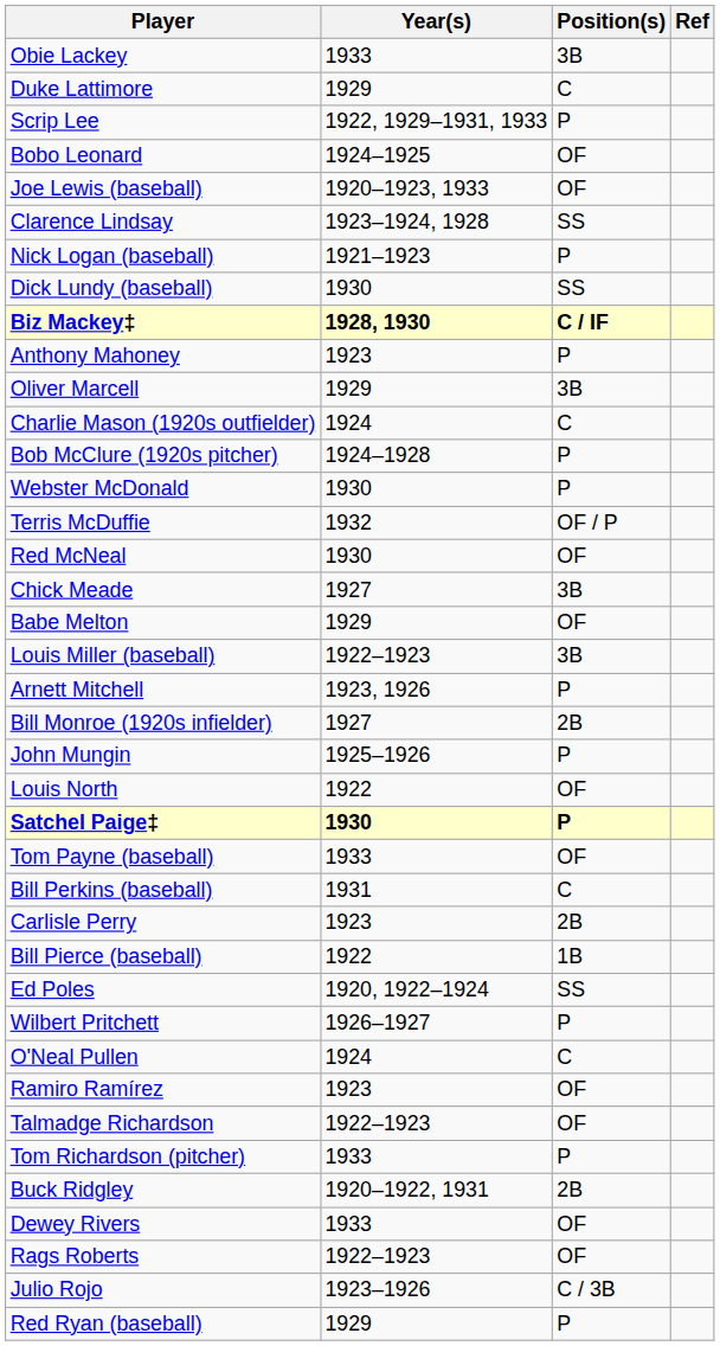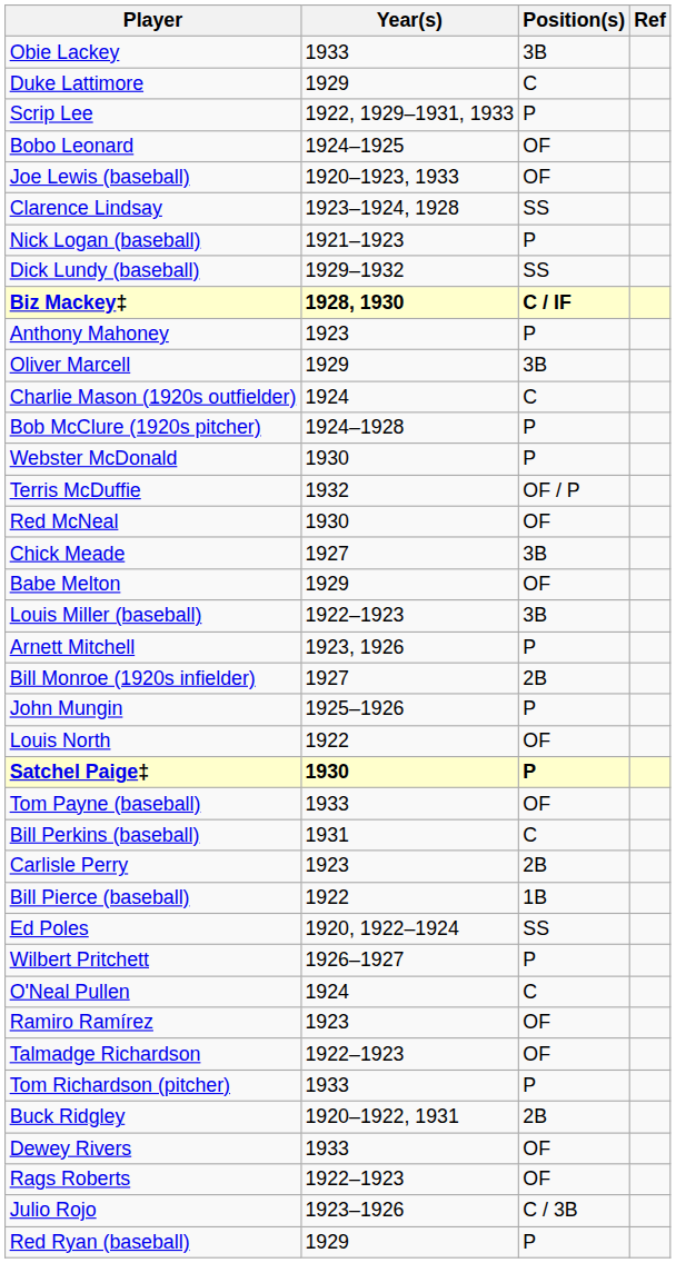 <table class="wikitable">
 <tr>
 <th>Player</th>
 <th>Year(s)</th>
 <th>Position(s)</th>
 <th>Ref</th>
 </tr>
 <tr>
 <td><a href='#'>Obie Lackey</a></td>
 <td>1933</td>
 <td>3B</td>
 <td></td>
 </tr>
 <tr>
 <td><a href='#'>Duke Lattimore</a></td>
 <td>1929</td>
 <td>C</td>
 <td></td>
 </tr>
 <tr>
 <td><a href='#'>Scrip Lee</a></td>
 <td>1922, 1929–1931, 1933</td>
 <td>P</td>
 <td></td>
 </tr>
 <tr>
 <td><a href='#'>Bobo Leonard</a></td>
 <td>1924–1925</td>
 <td>OF</td>
 <td></td>
 </tr>
 <tr>
 <td><a href='#'>Joe Lewis (baseball)</a></td>
 <td>1920–1923, 1933</td>
 <td>OF</td>
 <td></td>
 </tr>
 <tr>
 <td><a href='#'>Clarence Lindsay</a></td>
 <td>1923–1924, 1928</td>
 <td>SS</td>
 <td></td>
 </tr>
 <tr>
 <td><a href='#'>Nick Logan (baseball)</a></td>
 <td>1921–1923</td>
 <td>P</td>
 <td></td>
 </tr>
 <tr>
 <td><a href='#'>Dick Lundy (baseball)</a></td>
-<td>1930</td>
+<td>1929–1932</td>
 <td>SS</td>
 <td></td>
 </tr>
 <tr style="background:#FFFFCC;">
 <td><strong><a href='#'>Biz Mackey</a>‡</strong></td>
 <td><strong>1928, 1930</strong></td>
 <td><strong>C / IF</strong></td>
 <td><strong></strong></td>
 </tr>
 <tr>
 <td><a href='#'>Anthony Mahoney</a></td>
 <td>1923</td>
 <td>P</td>
 <td></td>
 </tr>
 <tr>
 <td><a href='#'>Oliver Marcell</a></td>
 <td>1929</td>
 <td>3B</td>
 <td></td>
 </tr>
 <tr>
 <td><a href='#'>Charlie Mason (1920s outfielder)</a></td>
 <td>1924</td>
 <td>C</td>
 <td></td>
 </tr>
 <tr>
 <td><a href='#'>Bob McClure (1920s pitcher)</a></td>
 <td>1924–1928</td>
 <td>P</td>
 <td></td>
 </tr>
 <tr>
 <td><a href='#'>Webster McDonald</a></td>
 <td>1930</td>
 <td>P</td>
 <td></td>
 </tr>
 <tr>
 <td><a href='#'>Terris McDuffie</a></td>
 <td>1932</td>
 <td>OF / P</td>
 <td></td>
 </tr>
 <tr>
 <td><a href='#'>Red McNeal</a></td>
 <td>1930</td>
 <td>OF</td>
 <td></td>
 </tr>
 <tr>
 <td><a href='#'>Chick Meade</a></td>
 <td>1927</td>
 <td>3B</td>
 <td></td>
 </tr>
 <tr>
 <td><a href='#'>Babe Melton</a></td>
 <td>1929</td>
 <td>OF</td>
 <td></td>
 </tr>
 <tr>
 <td><a href='#'>Louis Miller (baseball)</a></td>
 <td>1922–1923</td>
 <td>3B</td>
 <td></td>
 </tr>
 <tr>
 <td><a href='#'>Arnett Mitchell</a></td>
 <td>1923, 1926</td>
 <td>P</td>
 <td></td>
 </tr>
 <tr>
 <td><a href='#'>Bill Monroe (1920s infielder)</a></td>
 <td>1927</td>
 <td>2B</td>
 <td></td>
 </tr>
 <tr>
 <td><a href='#'>John Mungin</a></td>
 <td>1925–1926</td>
 <td>P</td>
 <td></td>
 </tr>
 <tr>
 <td><a href='#'>Louis North</a></td>
 <td>1922</td>
 <td>OF</td>
 <td></td>
 </tr>
 <tr style="background:#FFFFCC;">
 <td><strong><a href='#'>Satchel Paige</a>‡</strong></td>
 <td><strong>1930</strong></td>
 <td><strong>P</strong></td>
 <td><strong></strong></td>
 </tr>
 <tr>
 <td><a href='#'>Tom Payne (baseball)</a></td>
 <td>1933</td>
 <td>OF</td>
 <td></td>
 </tr>
 <tr>
 <td><a href='#'>Bill Perkins (baseball)</a></td>
 <td>1931</td>
 <td>C</td>
 <td></td>
 </tr>
 <tr>
 <td><a href='#'>Carlisle Perry</a></td>
 <td>1923</td>
 <td>2B</td>
 <td></td>
 </tr>
 <tr>
 <td><a href='#'>Bill Pierce (baseball)</a></td>
 <td>1922</td>
 <td>1B</td>
 <td></td>
 </tr>
 <tr>
 <td><a href='#'>Ed Poles</a></td>
 <td>1920, 1922–1924</td>
 <td>SS</td>
 <td></td>
 </tr>
 <tr>
 <td><a href='#'>Wilbert Pritchett</a></td>
 <td>1926–1927</td>
 <td>P</td>
 <td></td>
 </tr>
 <tr>
 <td><a href='#'>O'Neal Pullen</a></td>
 <td>1924</td>
 <td>C</td>
 <td></td>
 </tr>
 <tr>
 <td><a href='#'>Ramiro Ramírez</a></td>
 <td>1923</td>
 <td>OF</td>
 <td></td>
 </tr>
 <tr>
 <td><a href='#'>Talmadge Richardson</a></td>
 <td>1922–1923</td>
 <td>OF</td>
 <td></td>
 </tr>
 <tr>
 <td><a href='#'>Tom Richardson (pitcher)</a></td>
 <td>1933</td>
 <td>P</td>
 <td></td>
 </tr>
 <tr>
 <td><a href='#'>Buck Ridgley</a></td>
 <td>1920–1922, 1931</td>
 <td>2B</td>
 <td></td>
 </tr>
 <tr>
 <td><a href='#'>Dewey Rivers</a></td>
 <td>1933</td>
 <td>OF</td>
 <td></td>
 </tr>
 <tr>
 <td><a href='#'>Rags Roberts</a></td>
 <td>1922–1923</td>
 <td>OF</td>
 <td></td>
 </tr>
 <tr>
 <td><a href='#'>Julio Rojo</a></td>
 <td>1923–1926</td>
 <td>C / 3B</td>
 <td></td>
 </tr>
 <tr>
 <td><a href='#'>Red Ryan (baseball)</a></td>
 <td>1929</td>
 <td>P</td>
 <td></td>
 </tr>
 </table>
